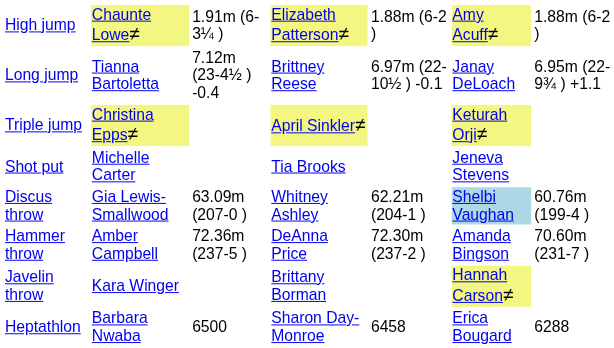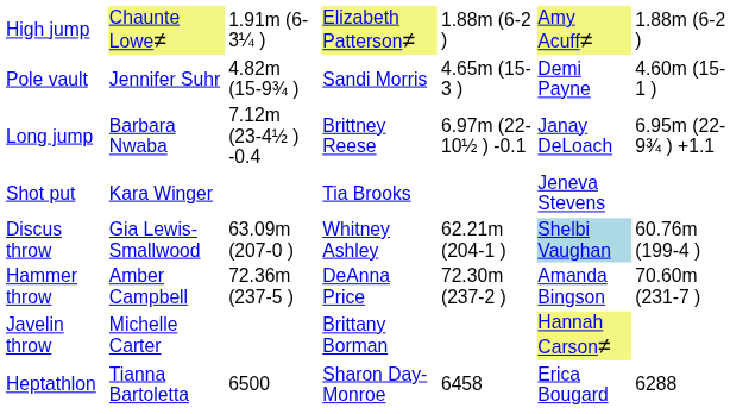 <table>
 <tr>
 <td><a href='#'>High jump</a></td>
 <td bgcolor=#F3F781><a href='#'>Chaunte Lowe</a><big>≠</big></td>
 <td>1.91m (6-3¼ )</td>
 <td bgcolor=#F3F781><a href='#'>Elizabeth Patterson</a><big>≠</big></td>
 <td>1.88m (6-2 )</td>
 <td bgcolor=#F3F781><a href='#'>Amy Acuff</a><big>≠</big></td>
 <td>1.88m (6-2 )</td>
 </tr>
 <tr>
+<td><a href='#'>Pole vault</a></td>
+<td><a href='#'>Jennifer Suhr</a></td>
+<td>4.82m (15-9¾ )</td>
+<td><a href='#'>Sandi Morris</a></td>
+<td>4.65m (15-3 )</td>
+<td><a href='#'>Demi Payne</a></td>
+<td>4.60m (15-1 )</td>
+</tr>
+<tr>
 <td><a href='#'>Long jump</a></td>
-<td><a href='#'>Tianna Bartoletta</a></td>
+<td><a href='#'>Barbara Nwaba</a></td>
 <td>7.12m (23-4½ )	-0.4</td>
 <td><a href='#'>Brittney Reese</a></td>
 <td>6.97m (22-10½ ) -0.1</td>
 <td><a href='#'>Janay DeLoach</a></td>
 <td>6.95m (22-9¾ )	+1.1</td>
 </tr>
 <tr>
-<td><a href='#'>Triple jump</a></td>
-<td bgcolor=#F3F781><a href='#'>Christina Epps</a><big>≠</big></td>
-<td></td>
-<td bgcolor=#F3F781><a href='#'>April Sinkler</a><big>≠</big></td>
-<td></td>
-<td bgcolor=#F3F781><a href='#'>Keturah Orji</a><big>≠</big></td>
-<td></td>
-</tr>
-<tr>
 <td><a href='#'>Shot put</a></td>
-<td><a href='#'>Michelle Carter</a></td>
+<td><a href='#'>Kara Winger</a></td>
 <td></td>
 <td><a href='#'>Tia Brooks</a></td>
 <td></td>
 <td><a href='#'>Jeneva Stevens</a></td>
 <td></td>
 </tr>
 <tr>
 <td><a href='#'>Discus throw</a></td>
 <td><a href='#'>Gia Lewis-Smallwood</a></td>
 <td>63.09m (207-0 )</td>
 <td><a href='#'>Whitney Ashley</a></td>
 <td>62.21m (204-1 )</td>
 <td style="background: lightblue;"><a href='#'>Shelbi Vaughan</a></td>
 <td>60.76m (199-4 )</td>
 </tr>
 <tr>
 <td><a href='#'>Hammer throw</a></td>
 <td><a href='#'>Amber Campbell</a></td>
 <td>72.36m (237-5 )</td>
 <td><a href='#'>DeAnna Price</a></td>
 <td>72.30m (237-2 )</td>
 <td><a href='#'>Amanda Bingson</a></td>
 <td>70.60m (231-7 )</td>
 </tr>
 <tr>
 <td><a href='#'>Javelin throw</a></td>
-<td><a href='#'>Kara Winger</a></td>
+<td><a href='#'>Michelle Carter</a></td>
 <td></td>
 <td><a href='#'>Brittany Borman</a></td>
 <td></td>
 <td bgcolor=#F3F781><a href='#'>Hannah Carson</a><big>≠</big></td>
 <td></td>
 </tr>
 <tr>
 <td><a href='#'>Heptathlon</a></td>
-<td><a href='#'>Barbara Nwaba</a></td>
+<td><a href='#'>Tianna Bartoletta</a></td>
 <td>6500</td>
 <td><a href='#'>Sharon Day-Monroe</a></td>
 <td>6458</td>
 <td><a href='#'>Erica Bougard</a></td>
 <td>6288</td>
 </tr>
 </table>
